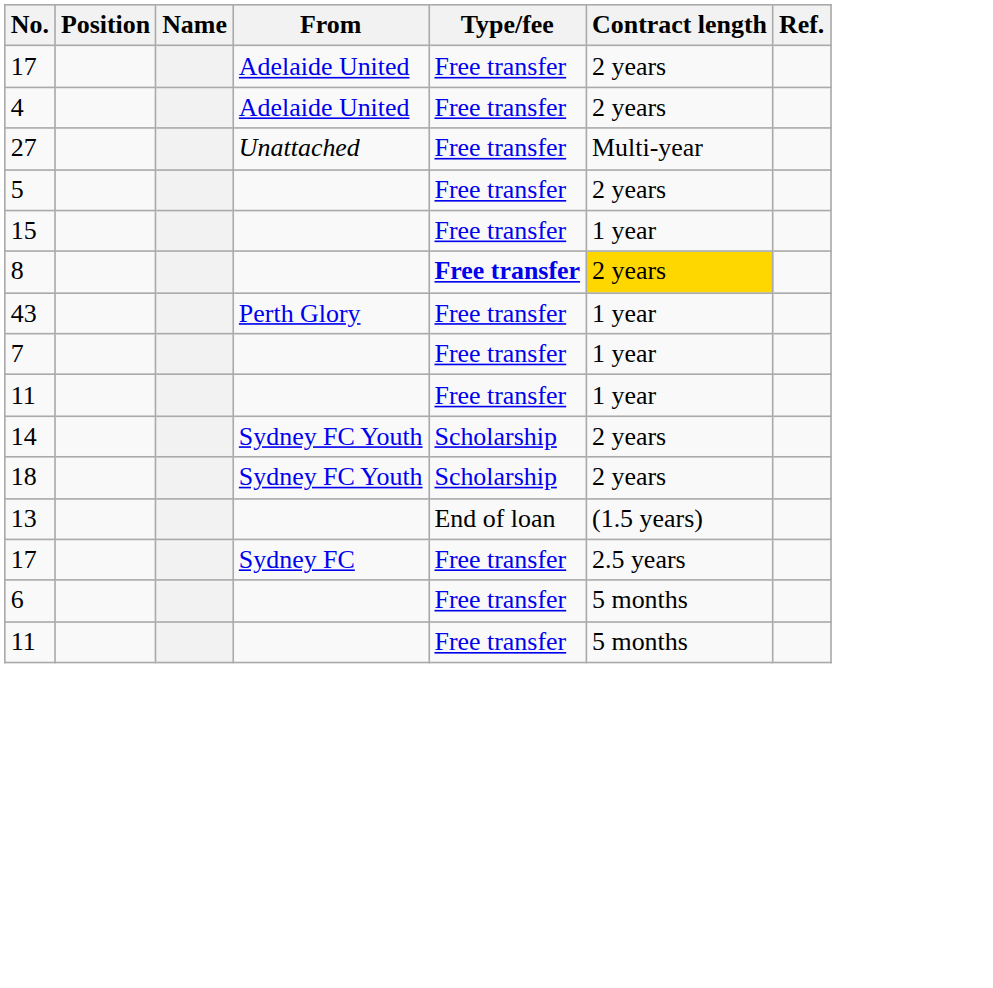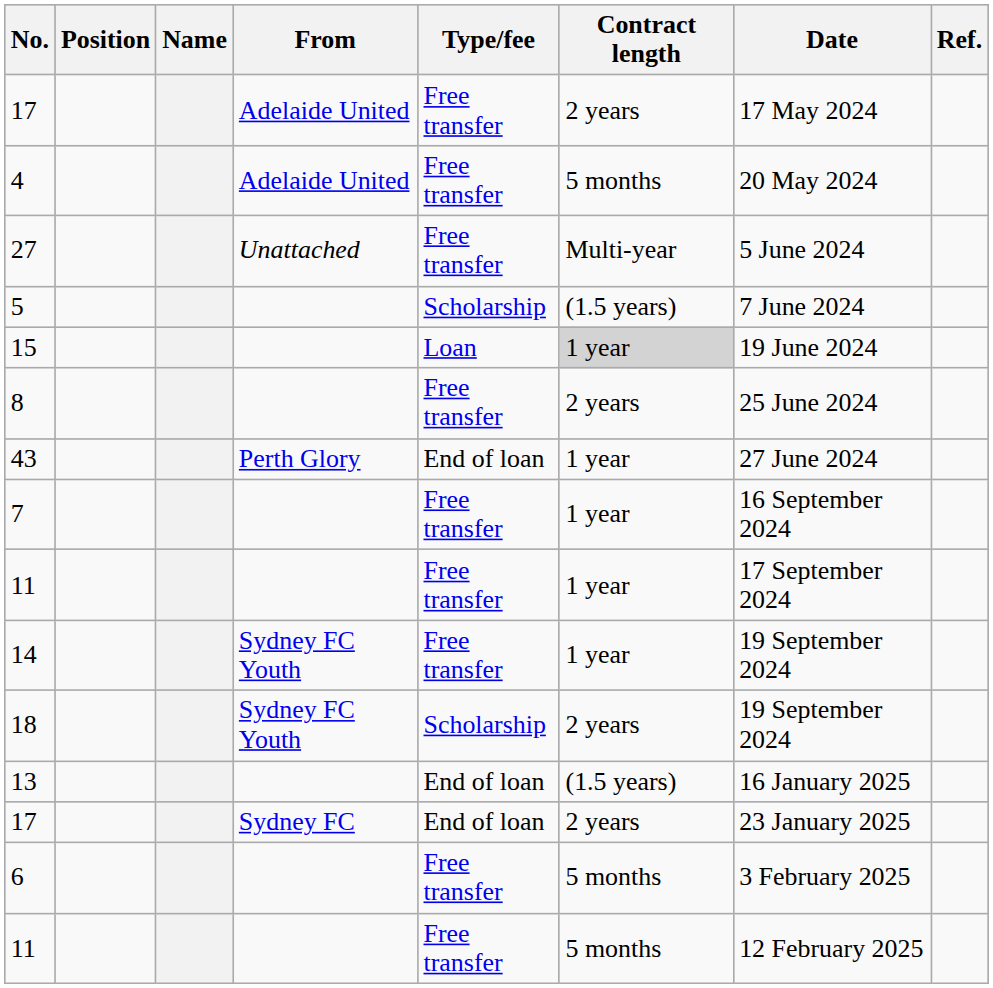 <table class="wikitable plainrowheaders sortable" style="text-align:center; text-align:left">
 <tr>
 <th>No.</th>
 <th>Position</th>
 <th>Name</th>
 <th>From</th>
 <th>Type/fee</th>
 <th>Contract length</th>
+<th>Date</th>
 <th>Ref.</th>
 </tr>
 <tr>
 <td>17</td>
 <td></td>
 <th scope="row"></th>
 <td><a href='#'>Adelaide United</a></td>
 <td><a href='#'>Free transfer</a></td>
 <td>2 years</td>
+<td>17 May 2024</td>
 <td></td>
 </tr>
 <tr>
 <td>4</td>
 <td></td>
 <th scope="row"></th>
 <td><a href='#'>Adelaide United</a></td>
 <td><a href='#'>Free transfer</a></td>
-<td>2 years</td>
+<td>5 months</td>
+<td>20 May 2024</td>
 <td></td>
 </tr>
 <tr>
 <td>27</td>
 <td></td>
 <th scope="row"></th>
 <td><em>Unattached</em></td>
 <td><a href='#'>Free transfer</a></td>
 <td>Multi-year</td>
+<td>5 June 2024</td>
 <td></td>
 </tr>
 <tr>
 <td>5</td>
 <td></td>
 <th scope="row"></th>
 <td></td>
-<td><a href='#'>Free transfer</a></td>
-<td>2 years</td>
+<td><a href='#'>Scholarship</a></td>
+<td>(1.5 years)</td>
+<td>7 June 2024</td>
 <td></td>
 </tr>
 <tr>
 <td>15</td>
 <td></td>
 <th scope="row"></th>
 <td></td>
-<td><a href='#'>Free transfer</a></td>
-<td>1 year</td>
+<td><a href='#'>Loan</a></td>
+<td style="background: lightgrey;">1 year</td>
+<td>19 June 2024</td>
 <td></td>
 </tr>
 <tr>
 <td>8</td>
 <td></td>
 <th scope="row"></th>
 <td></td>
-<td><strong><a href='#'>Free transfer</a></strong></td>
-<td style="background: gold;">2 years</td>
+<td><a href='#'>Free transfer</a></td>
+<td>2 years</td>
+<td>25 June 2024</td>
 <td></td>
 </tr>
 <tr>
 <td>43</td>
 <td></td>
 <th scope="row"></th>
 <td><a href='#'>Perth Glory</a></td>
-<td><a href='#'>Free transfer</a></td>
+<td>End of loan</td>
 <td>1 year</td>
+<td>27 June 2024</td>
 <td></td>
 </tr>
 <tr>
 <td>7</td>
 <td></td>
 <th scope="row"></th>
 <td></td>
 <td><a href='#'>Free transfer</a></td>
 <td>1 year</td>
+<td>16 September 2024</td>
 <td></td>
 </tr>
 <tr>
 <td>11</td>
 <td></td>
 <th scope="row"></th>
 <td></td>
 <td><a href='#'>Free transfer</a></td>
 <td>1 year</td>
+<td>17 September 2024</td>
 <td></td>
 </tr>
 <tr>
 <td>14</td>
 <td></td>
 <th scope="row"></th>
 <td><a href='#'>Sydney FC Youth</a></td>
-<td><a href='#'>Scholarship</a></td>
-<td>2 years</td>
+<td><a href='#'>Free transfer</a></td>
+<td>1 year</td>
+<td>19 September 2024</td>
 <td></td>
 </tr>
 <tr>
 <td>18</td>
 <td></td>
 <th scope="row"></th>
 <td><a href='#'>Sydney FC Youth</a></td>
 <td><a href='#'>Scholarship</a></td>
 <td>2 years</td>
+<td>19 September 2024</td>
 <td></td>
 </tr>
 <tr>
 <td>13</td>
 <td></td>
 <th scope="row"></th>
 <td></td>
 <td>End of loan</td>
 <td>(1.5 years)</td>
+<td>16 January 2025</td>
 <td></td>
 </tr>
 <tr>
 <td>17</td>
 <td></td>
 <th scope="row"></th>
 <td><a href='#'>Sydney FC</a></td>
-<td><a href='#'>Free transfer</a></td>
-<td>2.5 years</td>
+<td>End of loan</td>
+<td>2 years</td>
+<td>23 January 2025</td>
 <td></td>
 </tr>
 <tr>
 <td>6</td>
 <td></td>
 <th scope="row"></th>
 <td></td>
 <td><a href='#'>Free transfer</a></td>
 <td>5 months</td>
+<td>3 February 2025</td>
 <td></td>
 </tr>
 <tr>
 <td>11</td>
 <td></td>
 <th scope="row"></th>
 <td></td>
 <td><a href='#'>Free transfer</a></td>
 <td>5 months</td>
+<td>12 February 2025</td>
 <td></td>
 </tr>
 </table>
